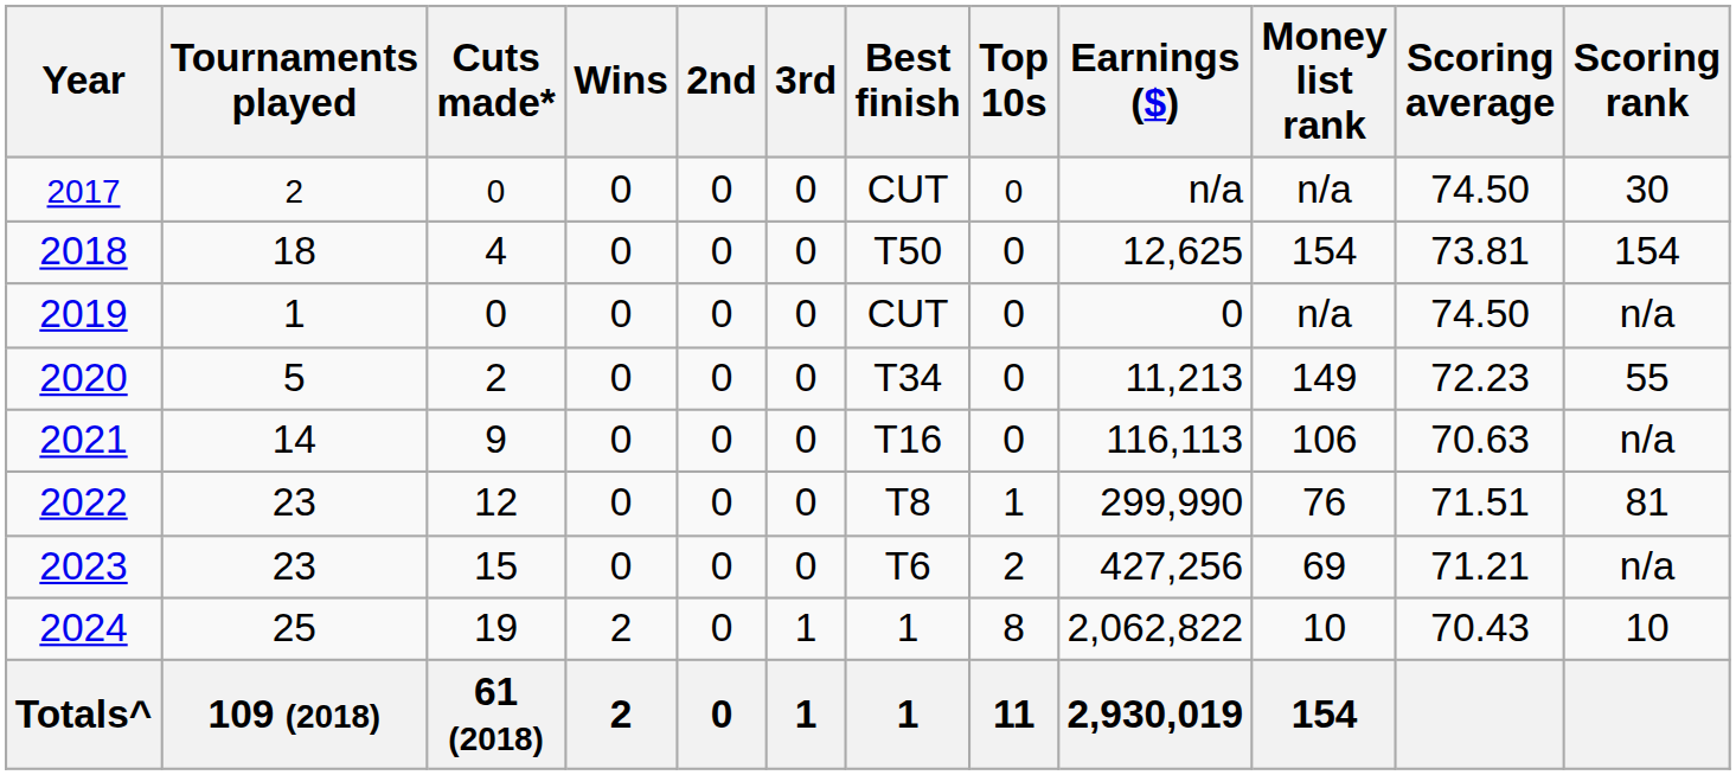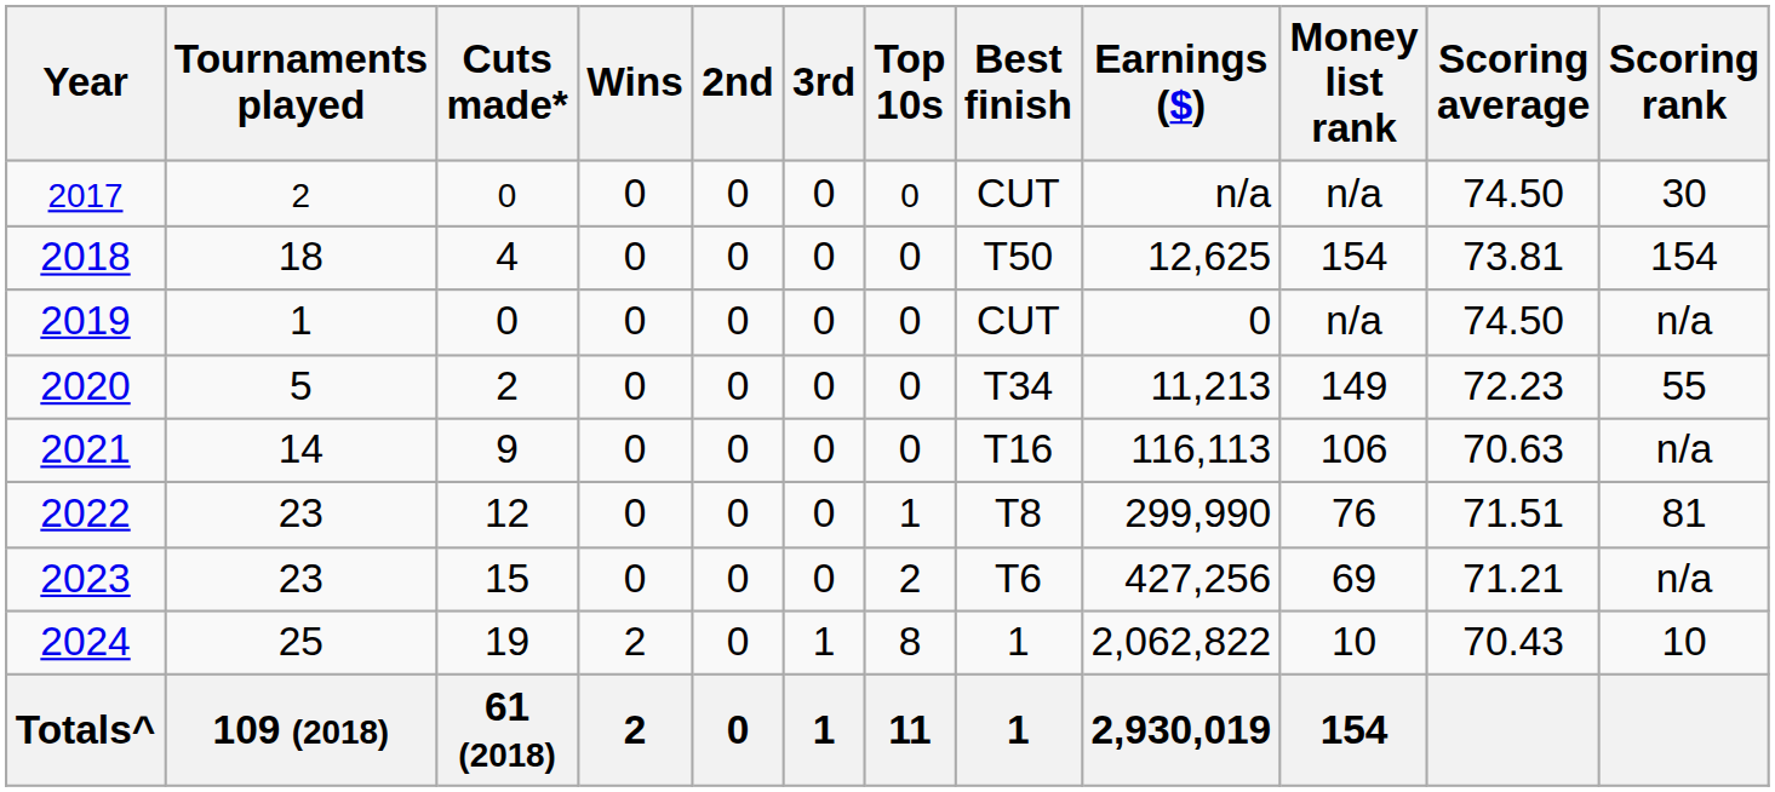 <table class="wikitable" style="text-align:center; ">
 <tr>
 <th>Year</th>
 <th>Tournaments <br>played</th>
 <th>Cuts <br>made*</th>
 <th>Wins</th>
 <th>2nd</th>
 <th>3rd</th>
+<th>Top <br>10s</th>
 <th>Best <br>finish</th>
-<th>Top <br>10s</th>
 <th>Earnings<br>(<a href='#'>$</a>)</th>
 <th>Money<br>list rank</th>
 <th>Scoring <br> average</th>
 <th>Scoring<br>rank</th>
 </tr>
 <tr>
 <td><small><a href='#'>2017</a></small></td>
 <td><small>2</small></td>
 <td><small>0</small></td>
 <td>0</td>
 <td>0</td>
 <td>0</td>
+<td><small>0</small></td>
 <td>CUT</td>
-<td><small>0</small></td>
 <td align=right>n/a</td>
 <td>n/a</td>
 <td>74.50</td>
 <td>30</td>
 </tr>
 <tr>
 <td><a href='#'>2018</a></td>
 <td>18</td>
 <td>4</td>
 <td>0</td>
 <td>0</td>
 <td>0</td>
+<td>0</td>
 <td>T50</td>
-<td>0</td>
 <td align=right>12,625</td>
 <td>154</td>
 <td>73.81</td>
 <td>154</td>
 </tr>
 <tr>
 <td><a href='#'>2019</a></td>
 <td>1</td>
 <td>0</td>
 <td>0</td>
 <td>0</td>
 <td>0</td>
+<td>0</td>
 <td>CUT</td>
-<td>0</td>
 <td align=right>0</td>
 <td>n/a </td>
 <td>74.50</td>
 <td>n/a</td>
 </tr>
 <tr>
 <td><a href='#'>2020</a></td>
 <td>5</td>
 <td>2</td>
 <td>0</td>
 <td>0</td>
 <td>0</td>
+<td>0</td>
 <td>T34</td>
-<td>0</td>
 <td align=right>11,213</td>
 <td>149</td>
 <td>72.23</td>
 <td>55</td>
 </tr>
 <tr>
 <td><a href='#'>2021</a></td>
 <td>14</td>
 <td>9</td>
 <td>0</td>
 <td>0</td>
 <td>0</td>
+<td>0</td>
 <td>T16</td>
-<td>0</td>
 <td align=right>116,113</td>
 <td>106</td>
 <td>70.63</td>
 <td>n/a</td>
 </tr>
 <tr>
 <td><a href='#'>2022</a></td>
 <td>23  </td>
 <td>12  </td>
 <td>0</td>
 <td>0</td>
 <td>0</td>
+<td>1</td>
 <td>T8</td>
-<td>1</td>
 <td align=right>299,990</td>
 <td>76</td>
 <td>71.51</td>
 <td>81</td>
 </tr>
 <tr>
 <td><a href='#'>2023</a></td>
 <td>23</td>
 <td>15</td>
 <td>0</td>
 <td>0</td>
 <td>0</td>
+<td>2</td>
 <td>T6</td>
-<td>2</td>
 <td align=right>427,256</td>
 <td>69</td>
 <td>71.21</td>
 <td>n/a   </td>
 </tr>
 <tr>
 <td><a href='#'>2024</a></td>
 <td>25</td>
 <td>19</td>
 <td>2</td>
 <td>0</td>
 <td>1</td>
+<td>8</td>
 <td>1</td>
-<td>8</td>
 <td align=right>2,062,822</td>
 <td>10</td>
 <td>70.43</td>
 <td>10</td>
 </tr>
 <tr>
 <th>Totals^</th>
 <th>109 <small>(2018)</small>  </th>
 <th>61 <small>(2018)</small> </th>
 <th>2 </th>
 <th>0 </th>
 <th>1 </th>
+<th>11  </th>
 <th>1 </th>
-<th>11  </th>
 <th align=right>2,930,019 </th>
 <th>154 </th>
 <th></th>
 <th></th>
 </tr>
 </table>
